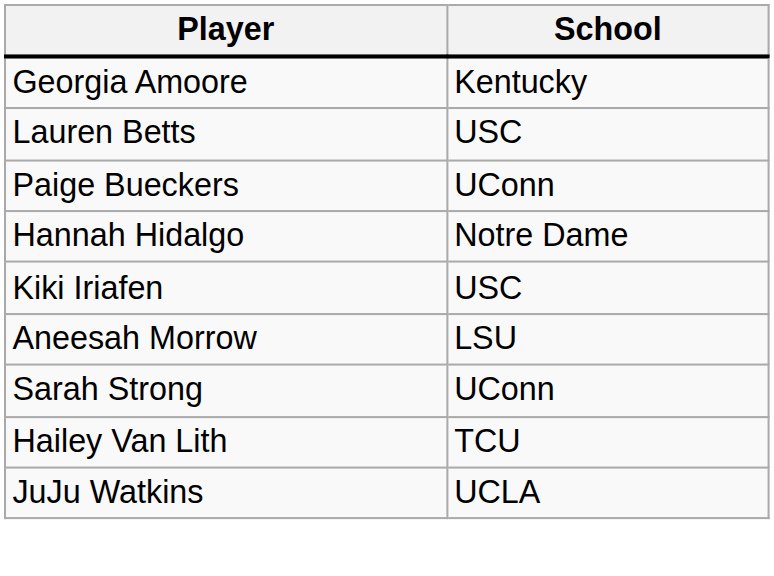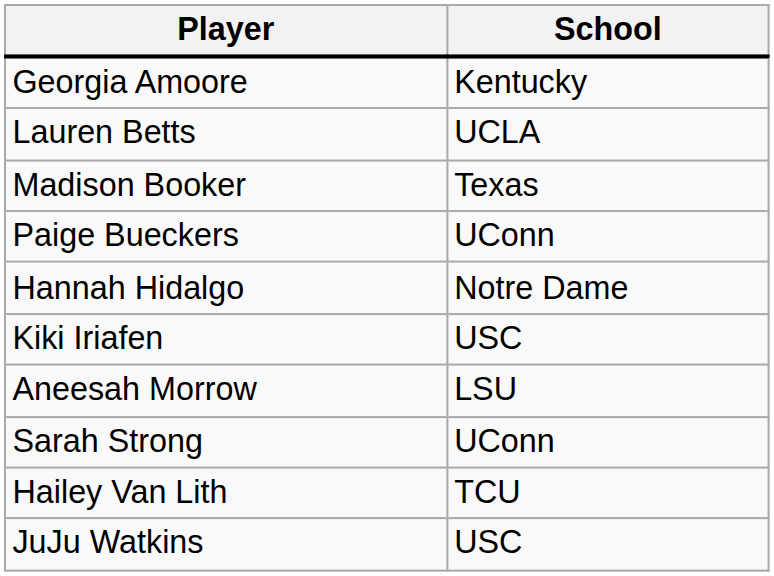 <table class="wikitable" style="width:30%;">
 <tr>
 <th>Player</th>
 <th>School</th>
 </tr>
 <tr>
 </tr>
 <tr style = "border-top:2px solid black;">
 <td>Georgia Amoore</td>
 <td>Kentucky</td>
 </tr>
 <tr>
 <td>Lauren Betts</td>
-<td>USC</td>
+<td>UCLA</td>
+</tr>
+<tr>
+<td>Madison Booker</td>
+<td>Texas</td>
 </tr>
 <tr>
 <td>Paige Bueckers</td>
 <td>UConn</td>
 </tr>
 <tr>
 <td>Hannah Hidalgo</td>
 <td>Notre Dame</td>
 </tr>
 <tr>
 <td>Kiki Iriafen</td>
 <td>USC</td>
 </tr>
 <tr>
 <td>Aneesah Morrow</td>
 <td>LSU</td>
 </tr>
 <tr>
 <td>Sarah Strong</td>
 <td>UConn</td>
 </tr>
 <tr>
 <td>Hailey Van Lith</td>
 <td>TCU</td>
 </tr>
 <tr>
 <td>JuJu Watkins</td>
-<td>UCLA</td>
+<td>USC</td>
 </tr>
 </table>
